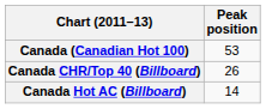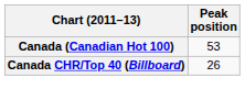 <table class="wikitable sortable plainrowheaders" style="text-align:center;">
 <tr>
 <th scope="col">Chart (2011–13)</th>
 <th scope="col">Peak<br>position</th>
 </tr>
 <tr>
 <th scope="row">Canada (<a href='#'>Canadian Hot 100</a>)</th>
 <td>53</td>
 </tr>
 <tr>
 <th scope="row">Canada <a href='#'>CHR/Top 40</a> (<em><a href='#'>Billboard</a></em>)</th>
 <td>26</td>
 </tr>
-<tr>
-<th scope="row">Canada <a href='#'>Hot AC</a> (<em><a href='#'>Billboard</a></em>)</th>
-<td>14</td>
-</tr>
 </table>
